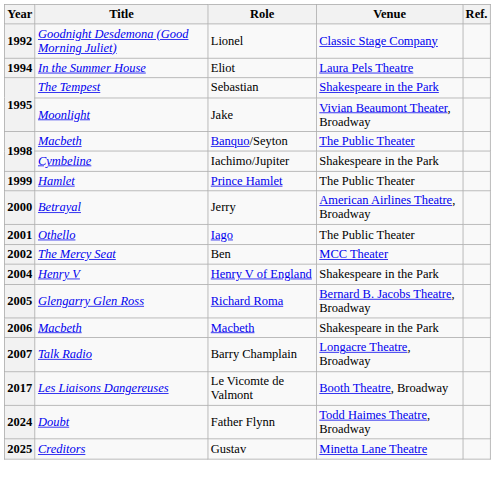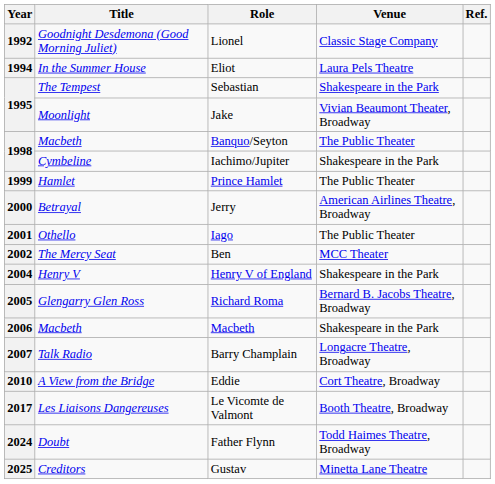 <table class="wikitable plainrowheaders sortable" style="margin-right: 0;">
 <tr>
 <th scope="col">Year</th>
 <th scope="col">Title</th>
 <th scope="col">Role</th>
 <th scope="col">Venue</th>
 <th class=unsortable>Ref.</th>
 </tr>
 <tr>
 <th scope="row">1992</th>
 <td><em><a href='#'>Goodnight Desdemona (Good Morning Juliet)</a></em></td>
 <td>Lionel</td>
 <td><a href='#'>Classic Stage Company</a></td>
 <td></td>
 </tr>
 <tr>
 <th scope="row">1994</th>
 <td><em><a href='#'>In the Summer House</a></em></td>
 <td>Eliot</td>
 <td><a href='#'>Laura Pels Theatre</a></td>
 <td></td>
 </tr>
 <tr>
 <th rowspan="2" scope="row">1995</th>
 <td><em><a href='#'>The Tempest</a></em></td>
 <td>Sebastian</td>
 <td><a href='#'>Shakespeare in the Park</a></td>
 <td></td>
 </tr>
 <tr>
 <td><em><a href='#'>Moonlight</a></em></td>
 <td>Jake</td>
 <td><a href='#'>Vivian Beaumont Theater</a>, Broadway</td>
 <td></td>
 </tr>
 <tr>
 <th rowspan="2" scope="row">1998</th>
 <td><em><a href='#'>Macbeth</a></em></td>
 <td><a href='#'>Banquo</a>/Seyton</td>
 <td><a href='#'>The Public Theater</a></td>
 <td></td>
 </tr>
 <tr>
 <td><em><a href='#'>Cymbeline</a></em></td>
 <td>Iachimo/Jupiter</td>
 <td>Shakespeare in the Park</td>
 <td></td>
 </tr>
 <tr>
 <th scope="row">1999</th>
 <td><em><a href='#'>Hamlet</a></em></td>
 <td><a href='#'>Prince Hamlet</a></td>
 <td>The Public Theater</td>
 <td></td>
 </tr>
 <tr>
 <th scope="row">2000</th>
 <td><em><a href='#'>Betrayal</a></em></td>
 <td>Jerry</td>
 <td><a href='#'>American Airlines Theatre</a>, Broadway</td>
 <td></td>
 </tr>
 <tr>
 <th scope="row">2001</th>
 <td><em><a href='#'>Othello</a></em></td>
 <td><a href='#'>Iago</a></td>
 <td>The Public Theater</td>
 <td></td>
 </tr>
 <tr>
 <th scope="row">2002</th>
 <td><em><a href='#'>The Mercy Seat</a></em></td>
 <td>Ben</td>
 <td><a href='#'>MCC Theater</a></td>
 <td></td>
 </tr>
 <tr>
 <th scope="row">2004</th>
 <td><em><a href='#'>Henry V</a></em></td>
 <td><a href='#'>Henry V of England</a></td>
 <td>Shakespeare in the Park</td>
 <td></td>
 </tr>
 <tr>
 <th scope="row">2005</th>
 <td><em><a href='#'>Glengarry Glen Ross</a></em></td>
 <td><a href='#'>Richard Roma</a></td>
 <td><a href='#'>Bernard B. Jacobs Theatre</a>, Broadway</td>
 <td></td>
 </tr>
 <tr>
 <th scope="row">2006</th>
 <td><em><a href='#'>Macbeth</a></em></td>
 <td><a href='#'>Macbeth</a></td>
 <td>Shakespeare in the Park</td>
 <td></td>
 </tr>
 <tr>
 <th scope="row">2007</th>
 <td><em><a href='#'>Talk Radio</a></em></td>
 <td>Barry Champlain</td>
 <td><a href='#'>Longacre Theatre</a>, Broadway</td>
 <td></td>
 </tr>
 <tr>
+<th scope="row">2010</th>
+<td><em><a href='#'>A View from the Bridge</a></em></td>
+<td>Eddie</td>
+<td><a href='#'>Cort Theatre</a>, Broadway</td>
+<td></td>
+</tr>
+<tr>
 <th scope="row">2017</th>
 <td><em><a href='#'>Les Liaisons Dangereuses</a></em></td>
 <td>Le Vicomte de Valmont</td>
 <td><a href='#'>Booth Theatre</a>, Broadway</td>
 <td></td>
 </tr>
 <tr>
 <th scope="row">2024</th>
 <td><em><a href='#'>Doubt</a></em></td>
 <td>Father Flynn</td>
 <td><a href='#'>Todd Haimes Theatre</a>, Broadway</td>
 <td></td>
 </tr>
 <tr>
 <th scope="row">2025</th>
 <td><em><a href='#'>Creditors</a></em></td>
 <td>Gustav</td>
 <td><a href='#'>Minetta Lane Theatre</a></td>
 <td></td>
 </tr>
 </table>
